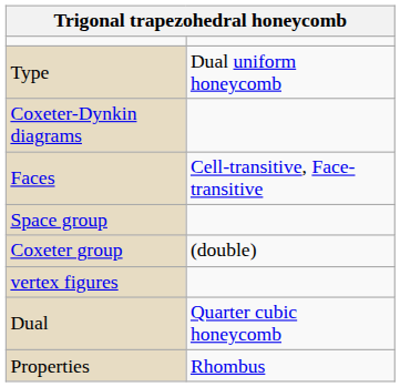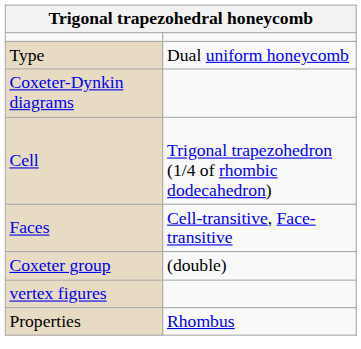 <table class="wikitable" align="right" style="margin-left:10px" width="320">
 <tr>
 <th bgcolor=#e7dcc3 colspan=2>Trigonal trapezohedral honeycomb</th>
 </tr>
 <tr>
 <td></td>
 <td></td>
 </tr>
 <tr>
 <td bgcolor=#e7dcc3>Type</td>
 <td>Dual <a href='#'>uniform honeycomb</a></td>
 </tr>
 <tr>
 <td bgcolor=#e7dcc3><a href='#'>Coxeter-Dynkin diagrams</a></td>
 <td></td>
 </tr>
 <tr>
+<td bgcolor=#e7dcc3><a href='#'>Cell</a></td>
+<td><br><a href='#'>Trigonal trapezohedron</a><br>(1/4 of <a href='#'>rhombic dodecahedron</a>)</td>
+</tr>
+<tr>
 <td bgcolor=#e7dcc3><a href='#'>Faces</a></td>
 <td><a href='#'>Cell-transitive</a>, <a href='#'>Face-transitive</a></td>
-</tr>
-<tr>
-<td bgcolor=#e7dcc3><a href='#'>Space group</a></td>
-<td></td>
 </tr>
 <tr>
 <td bgcolor=#e7dcc3><a href='#'>Coxeter group</a></td>
 <td>  (double)</td>
 </tr>
 <tr>
 <td bgcolor=#e7dcc3><a href='#'>vertex figures</a></td>
 <td></td>
 </tr>
 <tr>
-<td bgcolor=#e7dcc3>Dual</td>
-<td><a href='#'>Quarter cubic honeycomb</a></td>
-</tr>
-<tr>
 <td bgcolor=#e7dcc3>Properties</td>
 <td><a href='#'>Rhombus</a></td>
 </tr>
 </table>
